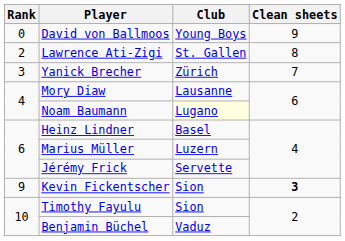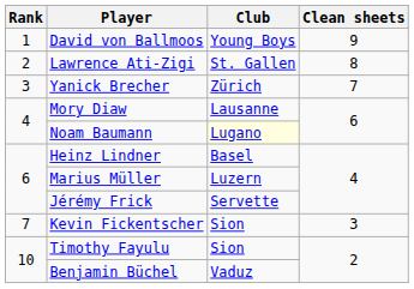 <table class="wikitable" style="text-align:center;">
 <tr>
 <th>Rank</th>
 <th>Player</th>
 <th>Club</th>
 <th>Clean sheets</th>
 </tr>
 <tr>
-<td>0</td>
+<td>1</td>
 <td align="left"> <a href='#'>David von Ballmoos</a></td>
 <td align="left"><a href='#'>Young Boys</a></td>
 <td>9</td>
 </tr>
 <tr>
 <td>2</td>
 <td align="left"> <a href='#'>Lawrence Ati-Zigi</a></td>
 <td align="left"><a href='#'>St. Gallen</a></td>
 <td>8</td>
 </tr>
 <tr>
 <td>3</td>
 <td align="left">  <a href='#'>Yanick Brecher</a></td>
 <td align="left"><a href='#'>Zürich</a></td>
 <td>7</td>
 </tr>
 <tr>
 <td rowspan="2">4</td>
 <td align="left"> <a href='#'>Mory Diaw</a></td>
 <td align="left"><a href='#'>Lausanne</a></td>
 <td rowspan="2">6</td>
 </tr>
 <tr>
 <td align="left"> <a href='#'>Noam Baumann</a></td>
 <td align="left" style="background: lightyellow;"><a href='#'>Lugano</a></td>
 </tr>
 <tr>
 <td rowspan="3">6</td>
 <td align="left"> <a href='#'>Heinz Lindner</a></td>
 <td align="left"><a href='#'>Basel</a></td>
 <td rowspan="3">4</td>
 </tr>
 <tr>
 <td align="left"> <a href='#'>Marius Müller</a></td>
 <td align="left"><a href='#'>Luzern</a></td>
 </tr>
 <tr>
 <td align="left"> <a href='#'>Jérémy Frick</a></td>
 <td align="left"><a href='#'>Servette</a></td>
 </tr>
 <tr>
-<td>9</td>
+<td>7</td>
 <td align="left"> <a href='#'>Kevin Fickentscher</a></td>
 <td align="left"><a href='#'>Sion</a></td>
-<td><strong>3</strong></td>
+<td>3</td>
 </tr>
 <tr>
 <td rowspan="2">10</td>
 <td align="left"> <a href='#'>Timothy Fayulu</a></td>
 <td align="left"><a href='#'>Sion</a></td>
 <td rowspan="2">2</td>
 </tr>
 <tr>
 <td align="left"> <a href='#'>Benjamin Büchel</a></td>
 <td align="left"><a href='#'>Vaduz</a></td>
 </tr>
 </table>
